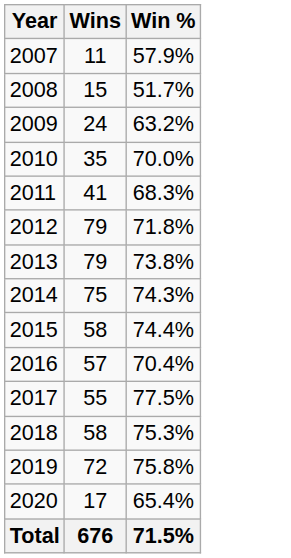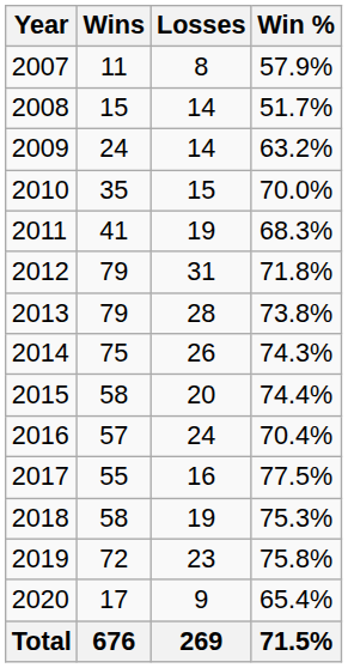 <table class="wikitable sortable">
 <tr>
 <th>Year</th>
 <th>Wins</th>
+<th>Losses</th>
 <th>Win %</th>
 </tr>
 <tr>
 <td>2007</td>
 <td style="text-align:center;">11</td>
+<td style="text-align:center;">8</td>
 <td style="text-align:center;">57.9%</td>
 </tr>
 <tr>
 <td>2008</td>
 <td style="text-align:center;">15</td>
+<td style="text-align:center;">14</td>
 <td style="text-align:center;">51.7%</td>
 </tr>
 <tr>
 <td>2009</td>
 <td style="text-align:center;">24</td>
+<td style="text-align:center;">14</td>
 <td style="text-align:center;">63.2%</td>
 </tr>
 <tr>
 <td>2010</td>
 <td style="text-align:center;">35</td>
+<td style="text-align:center;">15</td>
 <td style="text-align:center;">70.0%</td>
 </tr>
 <tr>
 <td>2011</td>
 <td style="text-align:center;">41</td>
+<td style="text-align:center;">19</td>
 <td style="text-align:center;">68.3%</td>
 </tr>
 <tr>
 <td>2012</td>
 <td style="text-align:center;">79</td>
+<td style="text-align:center;">31</td>
 <td style="text-align:center;">71.8%</td>
 </tr>
 <tr>
 <td>2013</td>
 <td style="text-align:center;">79</td>
+<td style="text-align:center;">28</td>
 <td style="text-align:center;">73.8%</td>
 </tr>
 <tr>
 <td>2014</td>
 <td style="text-align:center;">75</td>
+<td style="text-align:center;">26</td>
 <td style="text-align:center;">74.3%</td>
 </tr>
 <tr>
 <td>2015</td>
 <td style="text-align:center;">58</td>
+<td style="text-align:center;">20</td>
 <td style="text-align:center;">74.4%</td>
 </tr>
 <tr>
 <td>2016</td>
 <td style="text-align:center;">57</td>
+<td style="text-align:center;">24</td>
 <td style="text-align:center;">70.4%</td>
 </tr>
 <tr>
 <td>2017</td>
 <td style="text-align:center;">55</td>
+<td style="text-align:center;">16</td>
 <td style="text-align:center;">77.5%</td>
 </tr>
 <tr>
 <td>2018</td>
 <td style="text-align:center;">58</td>
+<td style="text-align:center;">19</td>
 <td style="text-align:center;">75.3%</td>
 </tr>
 <tr>
 <td>2019</td>
 <td style="text-align:center;">72</td>
+<td style="text-align:center;">23</td>
 <td style="text-align:center;">75.8%</td>
 </tr>
 <tr>
 <td>2020</td>
 <td style="text-align:center;">17</td>
+<td style="text-align:center;">9</td>
 <td style="text-align:center;">65.4%</td>
 </tr>
 <tr>
 <th>Total</th>
 <th>676</th>
+<th>269</th>
 <th>71.5%</th>
 </tr>
 </table>
